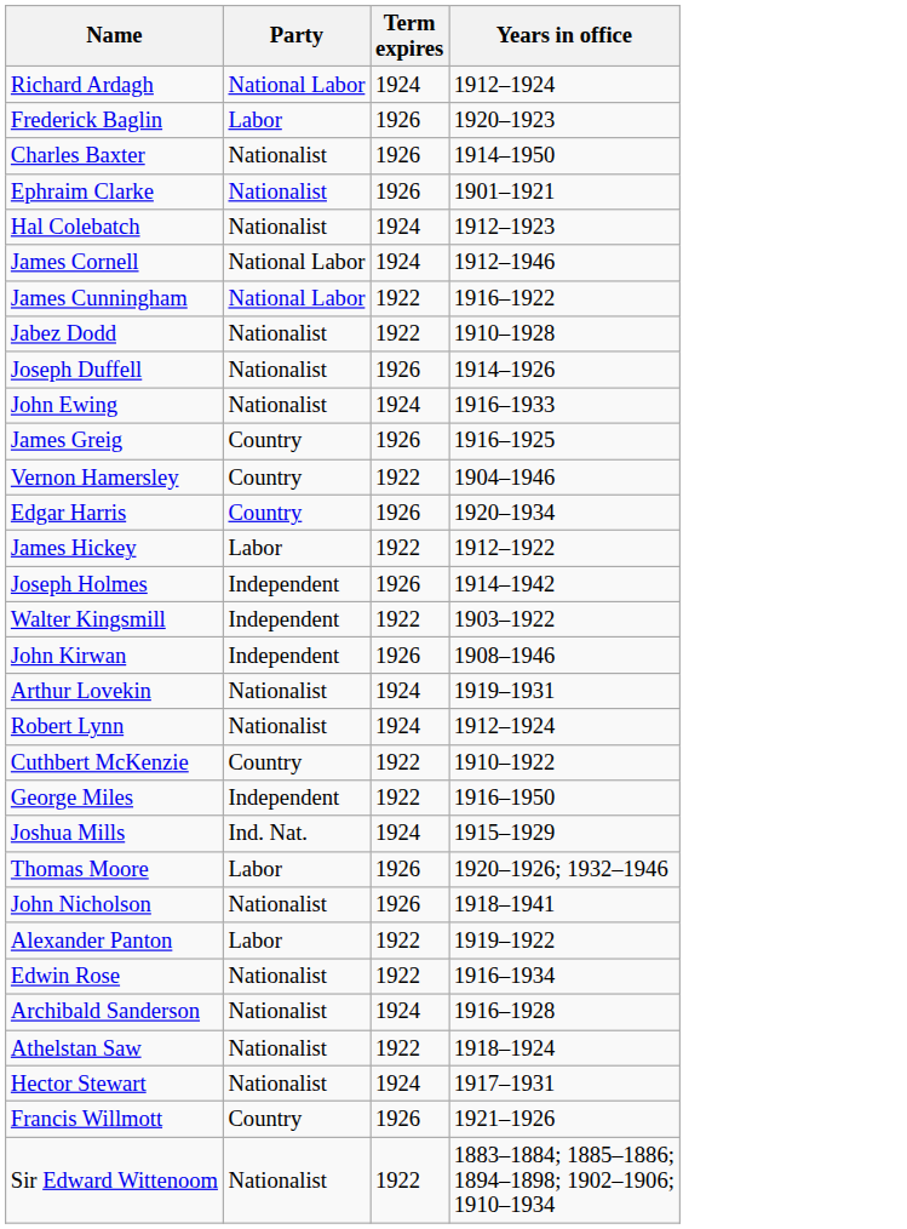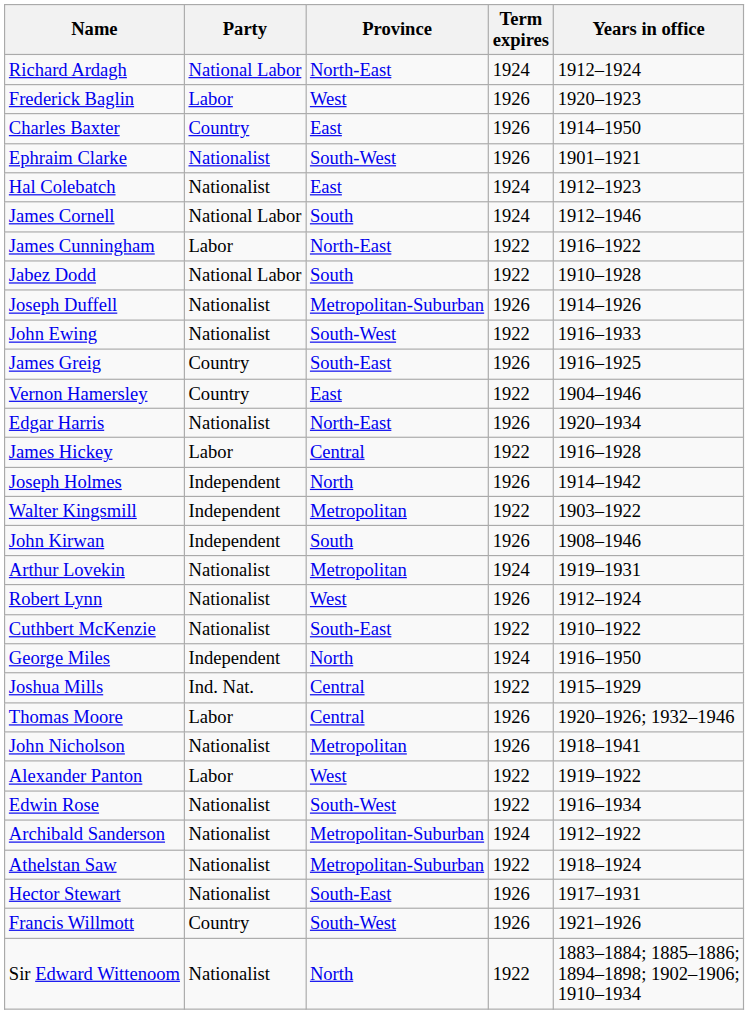 <table class="wikitable sortable">
 <tr>
 <th><strong>Name</strong></th>
 <th><strong>Party</strong></th>
+<th><strong>Province</strong></th>
 <th><strong>Term<br>expires</strong></th>
 <th><strong>Years in office</strong></th>
 </tr>
 <tr>
 <td><a href='#'>Richard Ardagh</a></td>
 <td><a href='#'>National Labor</a></td>
+<td><a href='#'>North-East</a></td>
 <td>1924</td>
 <td>1912–1924</td>
 </tr>
 <tr>
 <td><a href='#'>Frederick Baglin</a></td>
 <td><a href='#'>Labor</a></td>
+<td><a href='#'>West</a></td>
 <td>1926</td>
 <td>1920–1923</td>
 </tr>
 <tr>
 <td><a href='#'>Charles Baxter</a></td>
-<td>Nationalist</td>
+<td><a href='#'>Country</a></td>
+<td><a href='#'>East</a></td>
 <td>1926</td>
 <td>1914–1950</td>
 </tr>
 <tr>
 <td><a href='#'>Ephraim Clarke</a></td>
 <td><a href='#'>Nationalist</a></td>
+<td><a href='#'>South-West</a></td>
 <td>1926</td>
 <td>1901–1921</td>
 </tr>
 <tr>
 <td><a href='#'>Hal Colebatch</a></td>
 <td>Nationalist</td>
+<td><a href='#'>East</a></td>
 <td>1924</td>
 <td>1912–1923</td>
 </tr>
 <tr>
 <td><a href='#'>James Cornell</a></td>
 <td>National Labor</td>
+<td><a href='#'>South</a></td>
 <td>1924</td>
 <td>1912–1946</td>
 </tr>
 <tr>
 <td><a href='#'>James Cunningham</a></td>
-<td><a href='#'>National Labor</a></td>
+<td>Labor</td>
+<td><a href='#'>North-East</a></td>
 <td>1922</td>
 <td>1916–1922</td>
 </tr>
 <tr>
 <td><a href='#'>Jabez Dodd</a></td>
-<td>Nationalist</td>
+<td>National Labor</td>
+<td><a href='#'>South</a></td>
 <td>1922</td>
 <td>1910–1928</td>
 </tr>
 <tr>
 <td><a href='#'>Joseph Duffell</a></td>
 <td>Nationalist</td>
+<td><a href='#'>Metropolitan-Suburban</a></td>
 <td>1926</td>
 <td>1914–1926</td>
 </tr>
 <tr>
 <td><a href='#'>John Ewing</a></td>
 <td>Nationalist</td>
-<td>1924</td>
+<td><a href='#'>South-West</a></td>
+<td>1922</td>
 <td>1916–1933</td>
 </tr>
 <tr>
 <td><a href='#'>James Greig</a></td>
 <td>Country</td>
+<td><a href='#'>South-East</a></td>
 <td>1926</td>
 <td>1916–1925</td>
 </tr>
 <tr>
 <td><a href='#'>Vernon Hamersley</a></td>
 <td>Country</td>
+<td><a href='#'>East</a></td>
 <td>1922</td>
 <td>1904–1946</td>
 </tr>
 <tr>
 <td><a href='#'>Edgar Harris</a></td>
-<td><a href='#'>Country</a></td>
+<td>Nationalist</td>
+<td><a href='#'>North-East</a></td>
 <td>1926</td>
 <td>1920–1934</td>
 </tr>
 <tr>
 <td><a href='#'>James Hickey</a></td>
 <td>Labor</td>
+<td><a href='#'>Central</a></td>
 <td>1922</td>
-<td>1912–1922</td>
+<td>1916–1928</td>
 </tr>
 <tr>
 <td><a href='#'>Joseph Holmes</a></td>
 <td>Independent</td>
+<td><a href='#'>North</a></td>
 <td>1926</td>
 <td>1914–1942</td>
 </tr>
 <tr>
 <td><a href='#'>Walter Kingsmill</a></td>
 <td>Independent</td>
+<td><a href='#'>Metropolitan</a></td>
 <td>1922</td>
 <td>1903–1922</td>
 </tr>
 <tr>
 <td><a href='#'>John Kirwan</a></td>
 <td>Independent</td>
+<td><a href='#'>South</a></td>
 <td>1926</td>
 <td>1908–1946</td>
 </tr>
 <tr>
 <td><a href='#'>Arthur Lovekin</a></td>
 <td>Nationalist</td>
+<td><a href='#'>Metropolitan</a></td>
 <td>1924</td>
 <td>1919–1931</td>
 </tr>
 <tr>
 <td><a href='#'>Robert Lynn</a></td>
 <td>Nationalist</td>
-<td>1924</td>
+<td><a href='#'>West</a></td>
+<td>1926</td>
 <td>1912–1924</td>
 </tr>
 <tr>
 <td><a href='#'>Cuthbert McKenzie</a></td>
-<td>Country</td>
+<td>Nationalist</td>
+<td><a href='#'>South-East</a></td>
 <td>1922</td>
 <td>1910–1922</td>
 </tr>
 <tr>
 <td><a href='#'>George Miles</a></td>
 <td>Independent</td>
-<td>1922</td>
+<td><a href='#'>North</a></td>
+<td>1924</td>
 <td>1916–1950</td>
 </tr>
 <tr>
 <td><a href='#'>Joshua Mills</a></td>
 <td>Ind. Nat.</td>
-<td>1924</td>
+<td><a href='#'>Central</a></td>
+<td>1922</td>
 <td>1915–1929</td>
 </tr>
 <tr>
 <td><a href='#'>Thomas Moore</a></td>
 <td>Labor</td>
+<td><a href='#'>Central</a></td>
 <td>1926</td>
 <td>1920–1926; 1932–1946</td>
 </tr>
 <tr>
 <td><a href='#'>John Nicholson</a></td>
 <td>Nationalist</td>
+<td><a href='#'>Metropolitan</a></td>
 <td>1926</td>
 <td>1918–1941</td>
 </tr>
 <tr>
 <td><a href='#'>Alexander Panton</a></td>
 <td>Labor</td>
+<td><a href='#'>West</a></td>
 <td>1922</td>
 <td>1919–1922</td>
 </tr>
 <tr>
 <td><a href='#'>Edwin Rose</a></td>
 <td>Nationalist</td>
+<td><a href='#'>South-West</a></td>
 <td>1922</td>
 <td>1916–1934</td>
 </tr>
 <tr>
 <td><a href='#'>Archibald Sanderson</a></td>
 <td>Nationalist</td>
+<td><a href='#'>Metropolitan-Suburban</a></td>
 <td>1924</td>
-<td>1916–1928</td>
+<td>1912–1922</td>
 </tr>
 <tr>
 <td><a href='#'>Athelstan Saw</a></td>
 <td>Nationalist</td>
+<td><a href='#'>Metropolitan-Suburban</a></td>
 <td>1922</td>
 <td>1918–1924</td>
 </tr>
 <tr>
 <td><a href='#'>Hector Stewart</a></td>
 <td>Nationalist</td>
-<td>1924</td>
+<td><a href='#'>South-East</a></td>
+<td>1926</td>
 <td>1917–1931</td>
 </tr>
 <tr>
 <td><a href='#'>Francis Willmott</a></td>
 <td>Country</td>
+<td><a href='#'>South-West</a></td>
 <td>1926</td>
 <td>1921–1926</td>
 </tr>
 <tr>
 <td>Sir <a href='#'>Edward Wittenoom</a></td>
 <td>Nationalist</td>
+<td><a href='#'>North</a></td>
 <td>1922</td>
 <td>1883–1884; 1885–1886;<br>1894–1898; 1902–1906;<br>1910–1934</td>
 </tr>
 </table>
